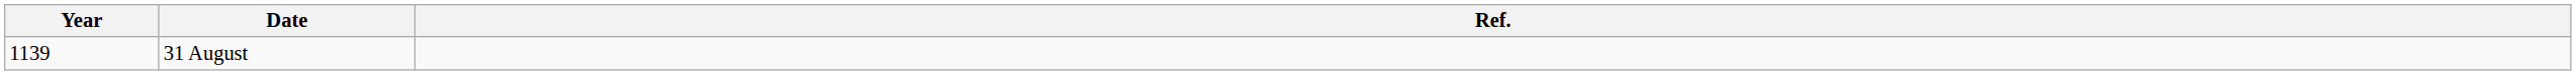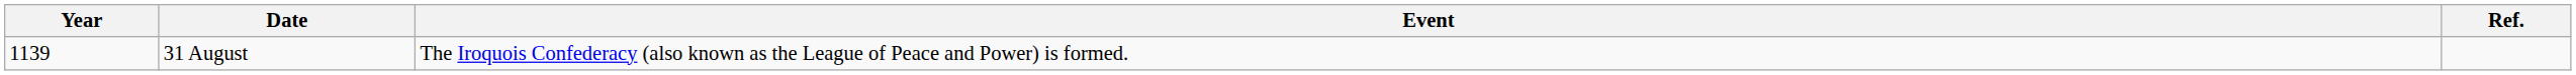 <table class="wikitable" width="100%">
 <tr>
 <th style="width:6%">Year</th>
 <th style="width:10%">Date</th>
+<th>Event</th>
 <th>Ref.</th>
 </tr>
 <tr>
 <td>1139</td>
 <td>31 August</td>
+<td>The <a href='#'>Iroquois Confederacy</a> (also known as the League of Peace and Power) is formed.</td>
 <td></td>
 </tr>
 </table>
